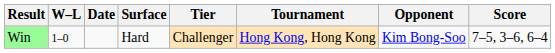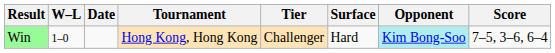 <table class="sortable wikitable">
 <tr>
 <th>Result</th>
 <th class="unsortable">W–L</th>
 <th>Date</th>
+<th>Tournament</th>
+<th>Tier</th>
 <th>Surface</th>
-<th>Tier</th>
-<th>Tournament</th>
 <th>Opponent</th>
 <th class="unsortable">Score</th>
 </tr>
 <tr>
 <td bgcolor=98FB98>Win</td>
 <td><small>1–0</small></td>
 <td></td>
+<td style="background:moccasin;"><a href='#'>Hong Kong</a>, Hong Kong</td>
+<td style="background:moccasin;">Challenger</td>
 <td>Hard</td>
-<td style="background:moccasin;">Challenger</td>
-<td style="background:moccasin;"><a href='#'>Hong Kong</a>, Hong Kong</td>
-<td> <a href='#'>Kim Bong-Soo</a></td>
+<td style="background: paleturquoise;"> <a href='#'>Kim Bong-Soo</a></td>
 <td>7–5, 3–6, 6–4</td>
 </tr>
 </table>
